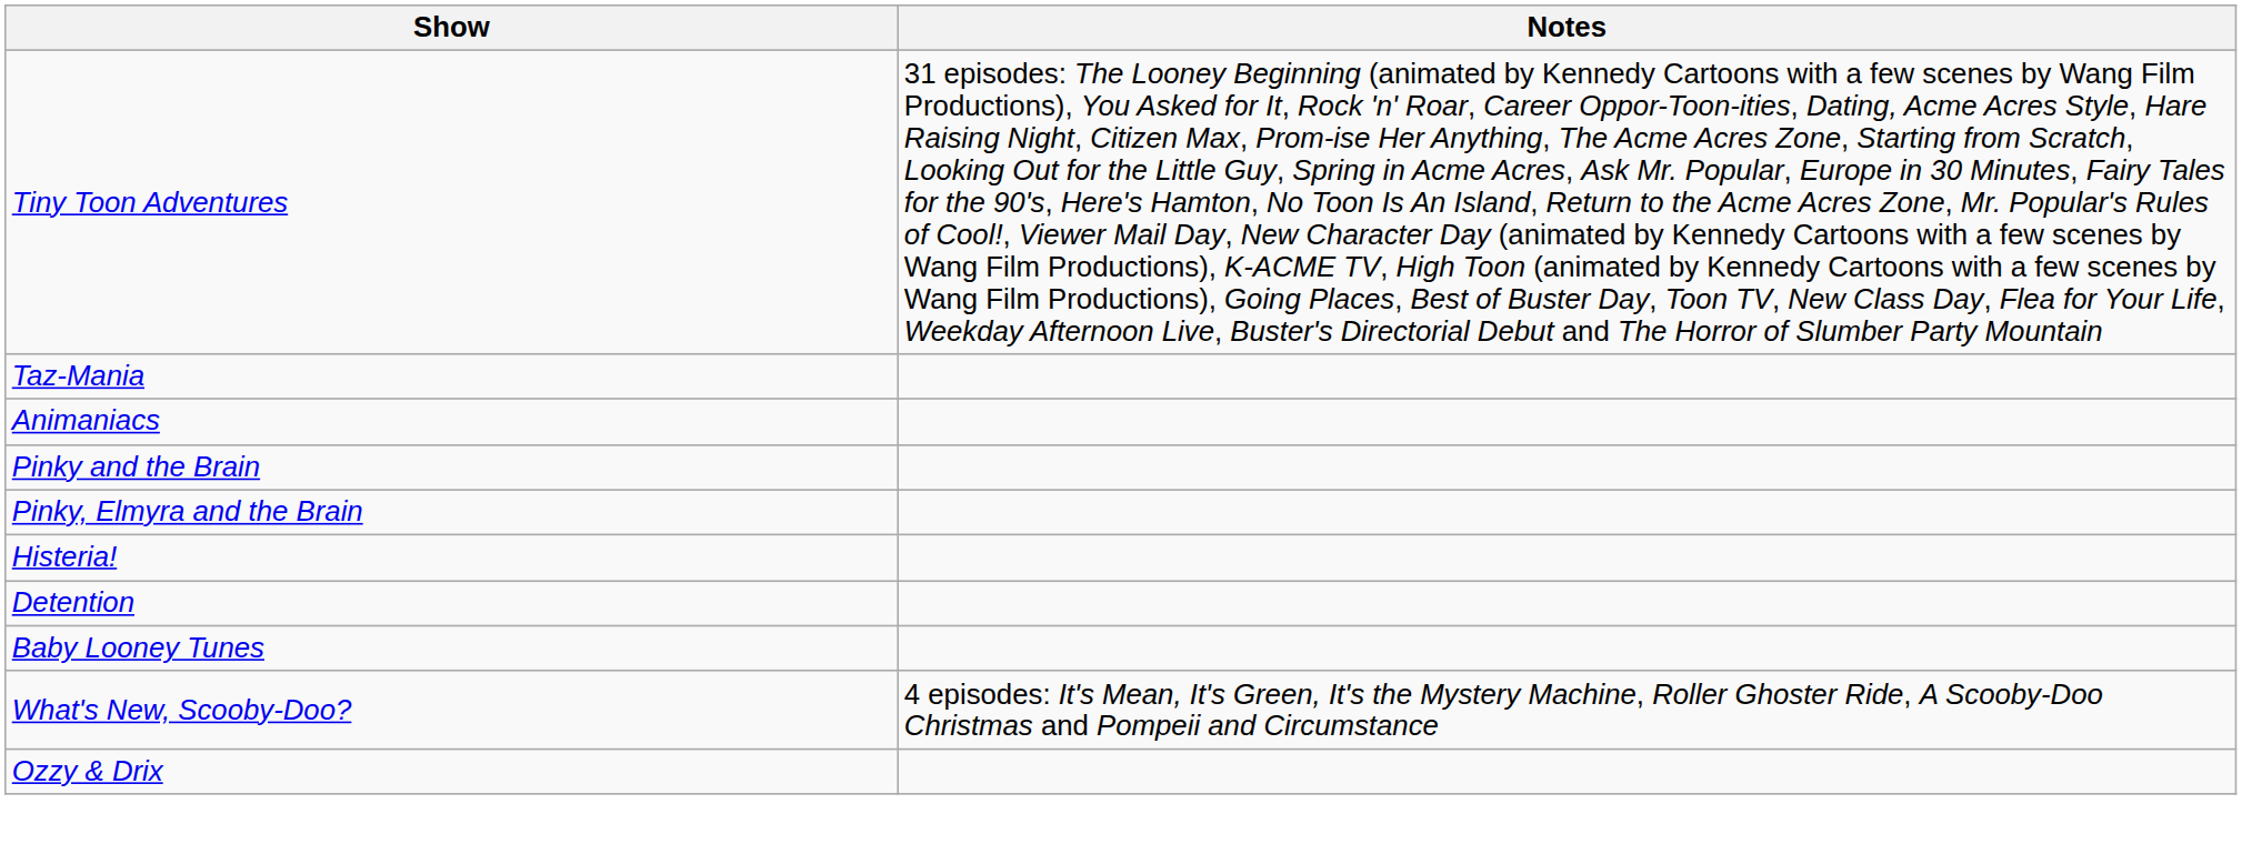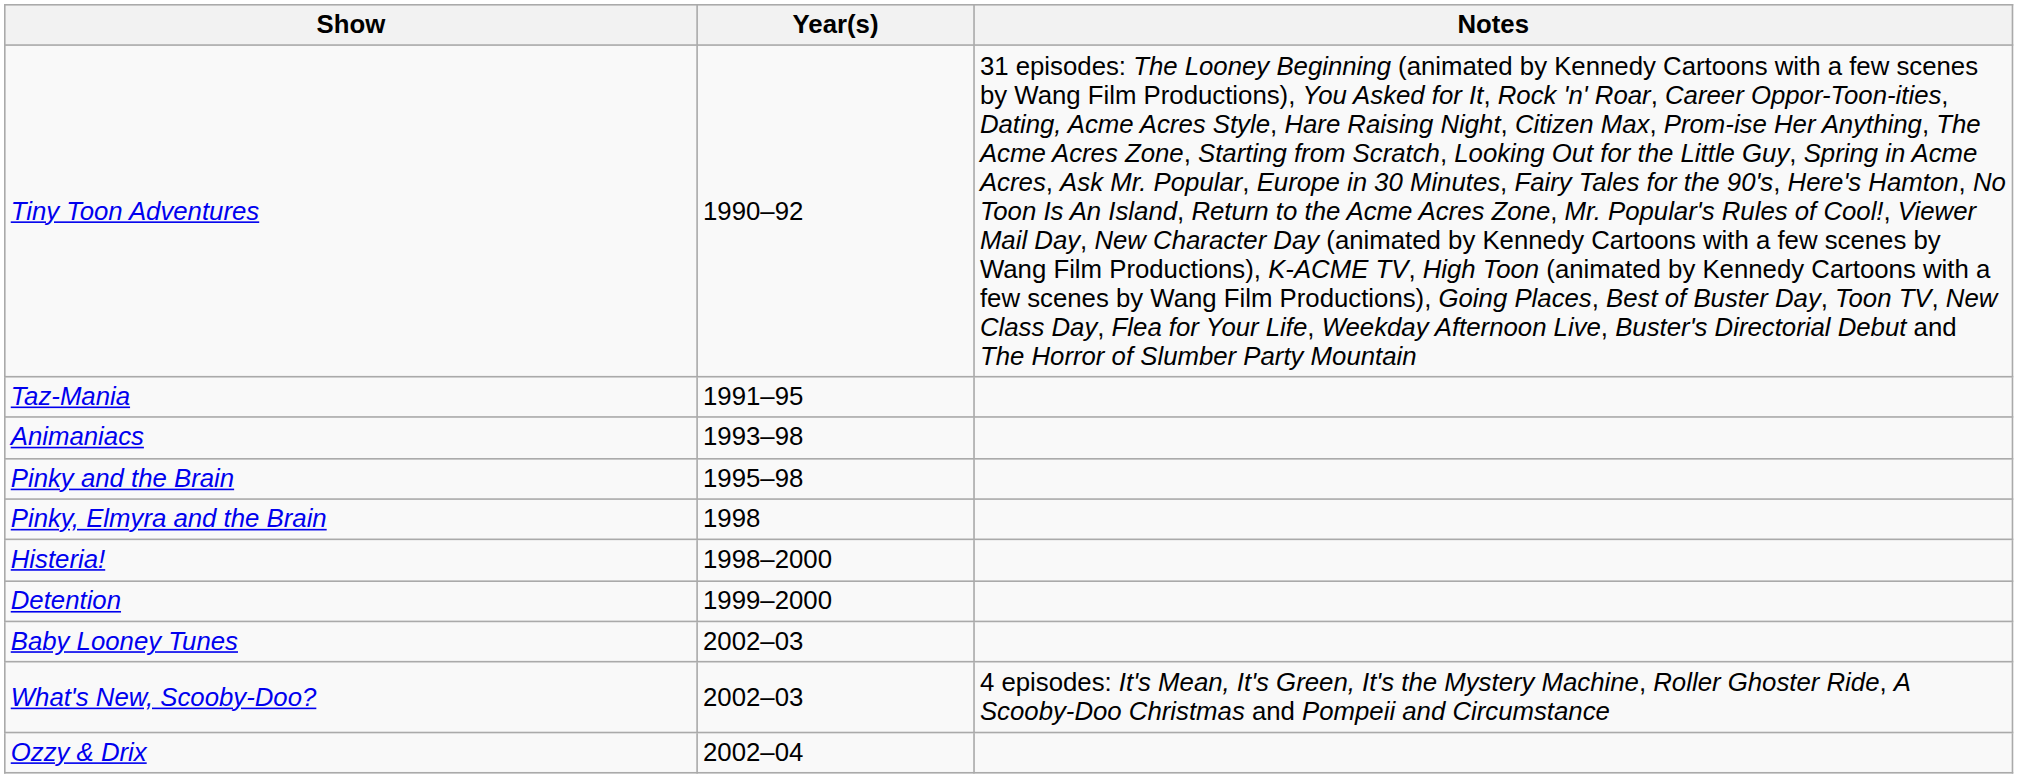 <table class="wikitable sortable" style="width: auto; style="width:75%;" table-layout: fixed;" |>
 <tr>
 <th style="width:20%;">Show</th>
+<th style="width:8%;">Year(s)</th>
 <th style="width:30%;" class="unsortable">Notes</th>
 </tr>
 <tr>
 <td><em><a href='#'>Tiny Toon Adventures</a></em></td>
+<td>1990–92</td>
 <td>31 episodes: <em>The Looney Beginning</em> (animated by Kennedy Cartoons with a few scenes by Wang Film Productions), <em>You Asked for It</em>, <em>Rock 'n' Roar</em>, <em>Career Oppor-Toon-ities</em>, <em>Dating, Acme Acres Style</em>, <em>Hare Raising Night</em>, <em>Citizen Max</em>, <em>Prom-ise Her Anything</em>, <em>The Acme Acres Zone</em>, <em>Starting from Scratch</em>, <em>Looking Out for the Little Guy</em>, <em>Spring in Acme Acres</em>, <em>Ask Mr. Popular</em>, <em>Europe in 30 Minutes</em>, <em>Fairy Tales for the 90's</em>, <em>Here's Hamton</em>, <em>No Toon Is An Island</em>, <em>Return to the Acme Acres Zone</em>, <em>Mr. Popular's Rules of Cool!</em>, <em>Viewer Mail Day</em>, <em>New Character Day</em> (animated by Kennedy Cartoons with a few scenes by Wang Film Productions), <em>K-ACME TV</em>, <em>High Toon</em> (animated by Kennedy Cartoons with a few scenes by Wang Film Productions), <em>Going Places</em>, <em>Best of Buster Day</em>, <em>Toon TV</em>, <em>New Class Day</em>, <em>Flea for Your Life</em>, <em>Weekday Afternoon Live</em>, <em>Buster's Directorial Debut</em> and <em>The Horror of Slumber Party Mountain</em></td>
 </tr>
 <tr>
 <td><em><a href='#'>Taz-Mania</a></em></td>
+<td>1991–95</td>
 <td></td>
 </tr>
 <tr>
 <td><em><a href='#'>Animaniacs</a></em></td>
+<td>1993–98</td>
 <td></td>
 </tr>
 <tr>
 <td><em><a href='#'>Pinky and the Brain</a></em></td>
+<td>1995–98</td>
 <td></td>
 </tr>
 <tr>
 <td><em><a href='#'>Pinky, Elmyra and the Brain</a></em></td>
+<td>1998</td>
 <td></td>
 </tr>
 <tr>
 <td><em><a href='#'>Histeria!</a></em></td>
+<td>1998–2000</td>
 <td></td>
 </tr>
 <tr>
 <td><em><a href='#'>Detention</a></em></td>
+<td>1999–2000</td>
 <td></td>
 </tr>
 <tr>
 <td><em><a href='#'>Baby Looney Tunes</a></em></td>
+<td>2002–03</td>
 <td></td>
 </tr>
 <tr>
 <td><em><a href='#'>What's New, Scooby-Doo?</a></em></td>
+<td>2002–03</td>
 <td>4 episodes: <em>It's Mean, It's Green, It's the Mystery Machine</em>, <em>Roller Ghoster Ride</em>, <em>A Scooby-Doo Christmas</em> and <em>Pompeii and Circumstance</em></td>
 </tr>
 <tr>
 <td><em><a href='#'>Ozzy & Drix</a></em></td>
+<td>2002–04</td>
 <td></td>
 </tr>
 </table>
